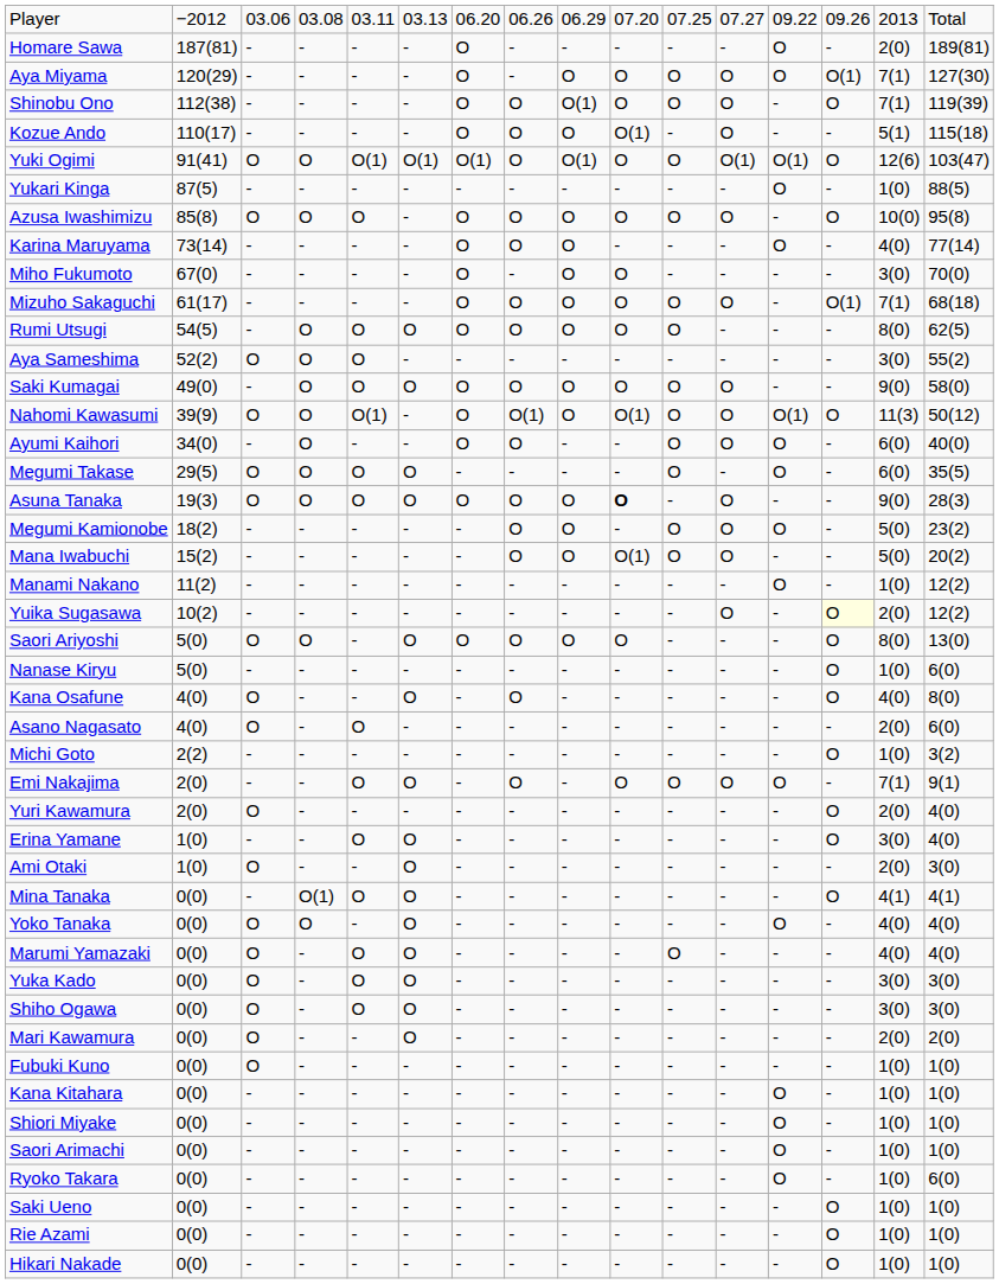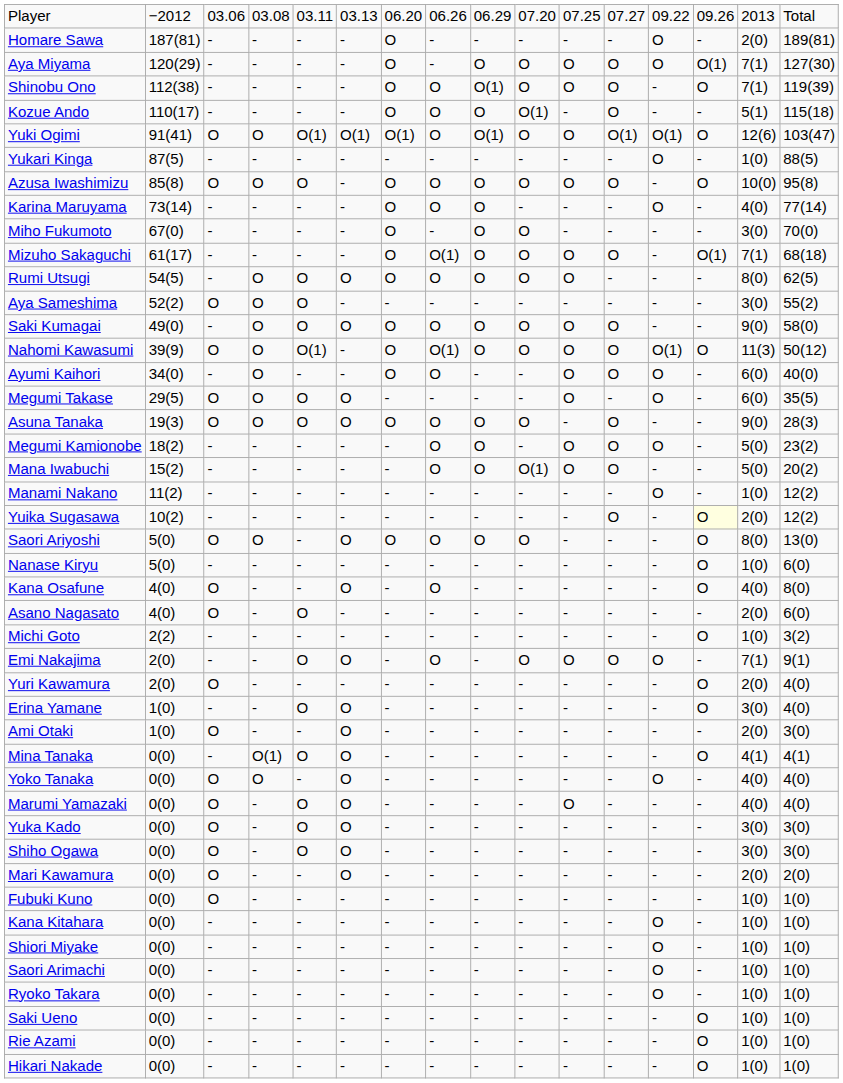 <table class="wikitable" style="text-align:left;">
 <tr>
 <td>Player</td>
 <td>−2012</td>
 <td>03.06</td>
 <td>03.08</td>
 <td>03.11</td>
 <td>03.13</td>
 <td>06.20</td>
 <td>06.26</td>
 <td>06.29</td>
 <td>07.20</td>
 <td>07.25</td>
 <td>07.27</td>
 <td>09.22</td>
 <td>09.26</td>
 <td>2013</td>
 <td>Total</td>
 </tr>
 <tr>
 <td><a href='#'>Homare Sawa</a></td>
 <td>187(81)</td>
 <td>-</td>
 <td>-</td>
 <td>-</td>
 <td>-</td>
 <td>O</td>
 <td>-</td>
 <td>-</td>
 <td>-</td>
 <td>-</td>
 <td>-</td>
 <td>O</td>
 <td>-</td>
 <td>2(0)</td>
 <td>189(81)</td>
 </tr>
 <tr>
 <td><a href='#'>Aya Miyama</a></td>
 <td>120(29)</td>
 <td>-</td>
 <td>-</td>
 <td>-</td>
 <td>-</td>
 <td>O</td>
 <td>-</td>
 <td>O</td>
 <td>O</td>
 <td>O</td>
 <td>O</td>
 <td>O</td>
 <td>O(1)</td>
 <td>7(1)</td>
 <td>127(30)</td>
 </tr>
 <tr>
 <td><a href='#'>Shinobu Ono</a></td>
 <td>112(38)</td>
 <td>-</td>
 <td>-</td>
 <td>-</td>
 <td>-</td>
 <td>O</td>
 <td>O</td>
 <td>O(1)</td>
 <td>O</td>
 <td>O</td>
 <td>O</td>
 <td>-</td>
 <td>O</td>
 <td>7(1)</td>
 <td>119(39)</td>
 </tr>
 <tr>
 <td><a href='#'>Kozue Ando</a></td>
 <td>110(17)</td>
 <td>-</td>
 <td>-</td>
 <td>-</td>
 <td>-</td>
 <td>O</td>
 <td>O</td>
 <td>O</td>
 <td>O(1)</td>
 <td>-</td>
 <td>O</td>
 <td>-</td>
 <td>-</td>
 <td>5(1)</td>
 <td>115(18)</td>
 </tr>
 <tr>
 <td><a href='#'>Yuki Ogimi</a></td>
 <td>91(41)</td>
 <td>O</td>
 <td>O</td>
 <td>O(1)</td>
 <td>O(1)</td>
 <td>O(1)</td>
 <td>O</td>
 <td>O(1)</td>
 <td>O</td>
 <td>O</td>
 <td>O(1)</td>
 <td>O(1)</td>
 <td>O</td>
 <td>12(6)</td>
 <td>103(47)</td>
 </tr>
 <tr>
 <td><a href='#'>Yukari Kinga</a></td>
 <td>87(5)</td>
 <td>-</td>
 <td>-</td>
 <td>-</td>
 <td>-</td>
 <td>-</td>
 <td>-</td>
 <td>-</td>
 <td>-</td>
 <td>-</td>
 <td>-</td>
 <td>O</td>
 <td>-</td>
 <td>1(0)</td>
 <td>88(5)</td>
 </tr>
 <tr>
 <td><a href='#'>Azusa Iwashimizu</a></td>
 <td>85(8)</td>
 <td>O</td>
 <td>O</td>
 <td>O</td>
 <td>-</td>
 <td>O</td>
 <td>O</td>
 <td>O</td>
 <td>O</td>
 <td>O</td>
 <td>O</td>
 <td>-</td>
 <td>O</td>
 <td>10(0)</td>
 <td>95(8)</td>
 </tr>
 <tr>
 <td><a href='#'>Karina Maruyama</a></td>
 <td>73(14)</td>
 <td>-</td>
 <td>-</td>
 <td>-</td>
 <td>-</td>
 <td>O</td>
 <td>O</td>
 <td>O</td>
 <td>-</td>
 <td>-</td>
 <td>-</td>
 <td>O</td>
 <td>-</td>
 <td>4(0)</td>
 <td>77(14)</td>
 </tr>
 <tr>
 <td><a href='#'>Miho Fukumoto</a></td>
 <td>67(0)</td>
 <td>-</td>
 <td>-</td>
 <td>-</td>
 <td>-</td>
 <td>O</td>
 <td>-</td>
 <td>O</td>
 <td>O</td>
 <td>-</td>
 <td>-</td>
 <td>-</td>
 <td>-</td>
 <td>3(0)</td>
 <td>70(0)</td>
 </tr>
 <tr>
 <td><a href='#'>Mizuho Sakaguchi</a></td>
 <td>61(17)</td>
 <td>-</td>
 <td>-</td>
 <td>-</td>
 <td>-</td>
 <td>O</td>
-<td>O</td>
+<td>O(1)</td>
 <td>O</td>
 <td>O</td>
 <td>O</td>
 <td>O</td>
 <td>-</td>
 <td>O(1)</td>
 <td>7(1)</td>
 <td>68(18)</td>
 </tr>
 <tr>
 <td><a href='#'>Rumi Utsugi</a></td>
 <td>54(5)</td>
 <td>-</td>
 <td>O</td>
 <td>O</td>
 <td>O</td>
 <td>O</td>
 <td>O</td>
 <td>O</td>
 <td>O</td>
 <td>O</td>
 <td>-</td>
 <td>-</td>
 <td>-</td>
 <td>8(0)</td>
 <td>62(5)</td>
 </tr>
 <tr>
 <td><a href='#'>Aya Sameshima</a></td>
 <td>52(2)</td>
 <td>O</td>
 <td>O</td>
 <td>O</td>
 <td>-</td>
 <td>-</td>
 <td>-</td>
 <td>-</td>
 <td>-</td>
 <td>-</td>
 <td>-</td>
 <td>-</td>
 <td>-</td>
 <td>3(0)</td>
 <td>55(2)</td>
 </tr>
 <tr>
 <td><a href='#'>Saki Kumagai</a></td>
 <td>49(0)</td>
 <td>-</td>
 <td>O</td>
 <td>O</td>
 <td>O</td>
 <td>O</td>
 <td>O</td>
 <td>O</td>
 <td>O</td>
 <td>O</td>
 <td>O</td>
 <td>-</td>
 <td>-</td>
 <td>9(0)</td>
 <td>58(0)</td>
 </tr>
 <tr>
 <td><a href='#'>Nahomi Kawasumi</a></td>
 <td>39(9)</td>
 <td>O</td>
 <td>O</td>
 <td>O(1)</td>
 <td>-</td>
 <td>O</td>
 <td>O(1)</td>
 <td>O</td>
-<td>O(1)</td>
+<td>O</td>
 <td>O</td>
 <td>O</td>
 <td>O(1)</td>
 <td>O</td>
 <td>11(3)</td>
 <td>50(12)</td>
 </tr>
 <tr>
 <td><a href='#'>Ayumi Kaihori</a></td>
 <td>34(0)</td>
 <td>-</td>
 <td>O</td>
 <td>-</td>
 <td>-</td>
 <td>O</td>
 <td>O</td>
 <td>-</td>
 <td>-</td>
 <td>O</td>
 <td>O</td>
 <td>O</td>
 <td>-</td>
 <td>6(0)</td>
 <td>40(0)</td>
 </tr>
 <tr>
 <td><a href='#'>Megumi Takase</a></td>
 <td>29(5)</td>
 <td>O</td>
 <td>O</td>
 <td>O</td>
 <td>O</td>
 <td>-</td>
 <td>-</td>
 <td>-</td>
 <td>-</td>
 <td>O</td>
 <td>-</td>
 <td>O</td>
 <td>-</td>
 <td>6(0)</td>
 <td>35(5)</td>
 </tr>
 <tr>
 <td><a href='#'>Asuna Tanaka</a></td>
 <td>19(3)</td>
 <td>O</td>
 <td>O</td>
 <td>O</td>
 <td>O</td>
 <td>O</td>
 <td>O</td>
 <td>O</td>
-<td><strong>O</strong></td>
+<td>O</td>
 <td>-</td>
 <td>O</td>
 <td>-</td>
 <td>-</td>
 <td>9(0)</td>
 <td>28(3)</td>
 </tr>
 <tr>
 <td><a href='#'>Megumi Kamionobe</a></td>
 <td>18(2)</td>
 <td>-</td>
 <td>-</td>
 <td>-</td>
 <td>-</td>
 <td>-</td>
 <td>O</td>
 <td>O</td>
 <td>-</td>
 <td>O</td>
 <td>O</td>
 <td>O</td>
 <td>-</td>
 <td>5(0)</td>
 <td>23(2)</td>
 </tr>
 <tr>
 <td><a href='#'>Mana Iwabuchi</a></td>
 <td>15(2)</td>
 <td>-</td>
 <td>-</td>
 <td>-</td>
 <td>-</td>
 <td>-</td>
 <td>O</td>
 <td>O</td>
 <td>O(1)</td>
 <td>O</td>
 <td>O</td>
 <td>-</td>
 <td>-</td>
 <td>5(0)</td>
 <td>20(2)</td>
 </tr>
 <tr>
 <td><a href='#'>Manami Nakano</a></td>
 <td>11(2)</td>
 <td>-</td>
 <td>-</td>
 <td>-</td>
 <td>-</td>
 <td>-</td>
 <td>-</td>
 <td>-</td>
 <td>-</td>
 <td>-</td>
 <td>-</td>
 <td>O</td>
 <td>-</td>
 <td>1(0)</td>
 <td>12(2)</td>
 </tr>
 <tr>
 <td><a href='#'>Yuika Sugasawa</a></td>
 <td>10(2)</td>
 <td>-</td>
 <td>-</td>
 <td>-</td>
 <td>-</td>
 <td>-</td>
 <td>-</td>
 <td>-</td>
 <td>-</td>
 <td>-</td>
 <td>O</td>
 <td>-</td>
 <td style="background: lightyellow;">O</td>
 <td>2(0)</td>
 <td>12(2)</td>
 </tr>
 <tr>
 <td><a href='#'>Saori Ariyoshi</a></td>
 <td>5(0)</td>
 <td>O</td>
 <td>O</td>
 <td>-</td>
 <td>O</td>
 <td>O</td>
 <td>O</td>
 <td>O</td>
 <td>O</td>
 <td>-</td>
 <td>-</td>
 <td>-</td>
 <td>O</td>
 <td>8(0)</td>
 <td>13(0)</td>
 </tr>
 <tr>
 <td><a href='#'>Nanase Kiryu</a></td>
 <td>5(0)</td>
 <td>-</td>
 <td>-</td>
 <td>-</td>
 <td>-</td>
 <td>-</td>
 <td>-</td>
 <td>-</td>
 <td>-</td>
 <td>-</td>
 <td>-</td>
 <td>-</td>
 <td>O</td>
 <td>1(0)</td>
 <td>6(0)</td>
 </tr>
 <tr>
 <td><a href='#'>Kana Osafune</a></td>
 <td>4(0)</td>
 <td>O</td>
 <td>-</td>
 <td>-</td>
 <td>O</td>
 <td>-</td>
 <td>O</td>
 <td>-</td>
 <td>-</td>
 <td>-</td>
 <td>-</td>
 <td>-</td>
 <td>O</td>
 <td>4(0)</td>
 <td>8(0)</td>
 </tr>
 <tr>
 <td><a href='#'>Asano Nagasato</a></td>
 <td>4(0)</td>
 <td>O</td>
 <td>-</td>
 <td>O</td>
 <td>-</td>
 <td>-</td>
 <td>-</td>
 <td>-</td>
 <td>-</td>
 <td>-</td>
 <td>-</td>
 <td>-</td>
 <td>-</td>
 <td>2(0)</td>
 <td>6(0)</td>
 </tr>
 <tr>
 <td><a href='#'>Michi Goto</a></td>
 <td>2(2)</td>
 <td>-</td>
 <td>-</td>
 <td>-</td>
 <td>-</td>
 <td>-</td>
 <td>-</td>
 <td>-</td>
 <td>-</td>
 <td>-</td>
 <td>-</td>
 <td>-</td>
 <td>O</td>
 <td>1(0)</td>
 <td>3(2)</td>
 </tr>
 <tr>
 <td><a href='#'>Emi Nakajima</a></td>
 <td>2(0)</td>
 <td>-</td>
 <td>-</td>
 <td>O</td>
 <td>O</td>
 <td>-</td>
 <td>O</td>
 <td>-</td>
 <td>O</td>
 <td>O</td>
 <td>O</td>
 <td>O</td>
 <td>-</td>
 <td>7(1)</td>
 <td>9(1)</td>
 </tr>
 <tr>
 <td><a href='#'>Yuri Kawamura</a></td>
 <td>2(0)</td>
 <td>O</td>
 <td>-</td>
 <td>-</td>
 <td>-</td>
 <td>-</td>
 <td>-</td>
 <td>-</td>
 <td>-</td>
 <td>-</td>
 <td>-</td>
 <td>-</td>
 <td>O</td>
 <td>2(0)</td>
 <td>4(0)</td>
 </tr>
 <tr>
 <td><a href='#'>Erina Yamane</a></td>
 <td>1(0)</td>
 <td>-</td>
 <td>-</td>
 <td>O</td>
 <td>O</td>
 <td>-</td>
 <td>-</td>
 <td>-</td>
 <td>-</td>
 <td>-</td>
 <td>-</td>
 <td>-</td>
 <td>O</td>
 <td>3(0)</td>
 <td>4(0)</td>
 </tr>
 <tr>
 <td><a href='#'>Ami Otaki</a></td>
 <td>1(0)</td>
 <td>O</td>
 <td>-</td>
 <td>-</td>
 <td>O</td>
 <td>-</td>
 <td>-</td>
 <td>-</td>
 <td>-</td>
 <td>-</td>
 <td>-</td>
 <td>-</td>
 <td>-</td>
 <td>2(0)</td>
 <td>3(0)</td>
 </tr>
 <tr>
 <td><a href='#'>Mina Tanaka</a></td>
 <td>0(0)</td>
 <td>-</td>
 <td>O(1)</td>
 <td>O</td>
 <td>O</td>
 <td>-</td>
 <td>-</td>
 <td>-</td>
 <td>-</td>
 <td>-</td>
 <td>-</td>
 <td>-</td>
 <td>O</td>
 <td>4(1)</td>
 <td>4(1)</td>
 </tr>
 <tr>
 <td><a href='#'>Yoko Tanaka</a></td>
 <td>0(0)</td>
 <td>O</td>
 <td>O</td>
 <td>-</td>
 <td>O</td>
 <td>-</td>
 <td>-</td>
 <td>-</td>
 <td>-</td>
 <td>-</td>
 <td>-</td>
 <td>O</td>
 <td>-</td>
 <td>4(0)</td>
 <td>4(0)</td>
 </tr>
 <tr>
 <td><a href='#'>Marumi Yamazaki</a></td>
 <td>0(0)</td>
 <td>O</td>
 <td>-</td>
 <td>O</td>
 <td>O</td>
 <td>-</td>
 <td>-</td>
 <td>-</td>
 <td>-</td>
 <td>O</td>
 <td>-</td>
 <td>-</td>
 <td>-</td>
 <td>4(0)</td>
 <td>4(0)</td>
 </tr>
 <tr>
 <td><a href='#'>Yuka Kado</a></td>
 <td>0(0)</td>
 <td>O</td>
 <td>-</td>
 <td>O</td>
 <td>O</td>
 <td>-</td>
 <td>-</td>
 <td>-</td>
 <td>-</td>
 <td>-</td>
 <td>-</td>
 <td>-</td>
 <td>-</td>
 <td>3(0)</td>
 <td>3(0)</td>
 </tr>
 <tr>
 <td><a href='#'>Shiho Ogawa</a></td>
 <td>0(0)</td>
 <td>O</td>
 <td>-</td>
 <td>O</td>
 <td>O</td>
 <td>-</td>
 <td>-</td>
 <td>-</td>
 <td>-</td>
 <td>-</td>
 <td>-</td>
 <td>-</td>
 <td>-</td>
 <td>3(0)</td>
 <td>3(0)</td>
 </tr>
 <tr>
 <td><a href='#'>Mari Kawamura</a></td>
 <td>0(0)</td>
 <td>O</td>
 <td>-</td>
 <td>-</td>
 <td>O</td>
 <td>-</td>
 <td>-</td>
 <td>-</td>
 <td>-</td>
 <td>-</td>
 <td>-</td>
 <td>-</td>
 <td>-</td>
 <td>2(0)</td>
 <td>2(0)</td>
 </tr>
 <tr>
 <td><a href='#'>Fubuki Kuno</a></td>
 <td>0(0)</td>
 <td>O</td>
 <td>-</td>
 <td>-</td>
 <td>-</td>
 <td>-</td>
 <td>-</td>
 <td>-</td>
 <td>-</td>
 <td>-</td>
 <td>-</td>
 <td>-</td>
 <td>-</td>
 <td>1(0)</td>
 <td>1(0)</td>
 </tr>
 <tr>
 <td><a href='#'>Kana Kitahara</a></td>
 <td>0(0)</td>
 <td>-</td>
 <td>-</td>
 <td>-</td>
 <td>-</td>
 <td>-</td>
 <td>-</td>
 <td>-</td>
 <td>-</td>
 <td>-</td>
 <td>-</td>
 <td>O</td>
 <td>-</td>
 <td>1(0)</td>
 <td>1(0)</td>
 </tr>
 <tr>
 <td><a href='#'>Shiori Miyake</a></td>
 <td>0(0)</td>
 <td>-</td>
 <td>-</td>
 <td>-</td>
 <td>-</td>
 <td>-</td>
 <td>-</td>
 <td>-</td>
 <td>-</td>
 <td>-</td>
 <td>-</td>
 <td>O</td>
 <td>-</td>
 <td>1(0)</td>
 <td>1(0)</td>
 </tr>
 <tr>
 <td><a href='#'>Saori Arimachi</a></td>
 <td>0(0)</td>
 <td>-</td>
 <td>-</td>
 <td>-</td>
 <td>-</td>
 <td>-</td>
 <td>-</td>
 <td>-</td>
 <td>-</td>
 <td>-</td>
 <td>-</td>
 <td>O</td>
 <td>-</td>
 <td>1(0)</td>
 <td>1(0)</td>
 </tr>
 <tr>
 <td><a href='#'>Ryoko Takara</a></td>
 <td>0(0)</td>
 <td>-</td>
 <td>-</td>
 <td>-</td>
 <td>-</td>
 <td>-</td>
 <td>-</td>
 <td>-</td>
 <td>-</td>
 <td>-</td>
 <td>-</td>
 <td>O</td>
 <td>-</td>
 <td>1(0)</td>
-<td>6(0)</td>
+<td>1(0)</td>
 </tr>
 <tr>
 <td><a href='#'>Saki Ueno</a></td>
 <td>0(0)</td>
 <td>-</td>
 <td>-</td>
 <td>-</td>
 <td>-</td>
 <td>-</td>
 <td>-</td>
 <td>-</td>
 <td>-</td>
 <td>-</td>
 <td>-</td>
 <td>-</td>
 <td>O</td>
 <td>1(0)</td>
 <td>1(0)</td>
 </tr>
 <tr>
 <td><a href='#'>Rie Azami</a></td>
 <td>0(0)</td>
 <td>-</td>
 <td>-</td>
 <td>-</td>
 <td>-</td>
 <td>-</td>
 <td>-</td>
 <td>-</td>
 <td>-</td>
 <td>-</td>
 <td>-</td>
 <td>-</td>
 <td>O</td>
 <td>1(0)</td>
 <td>1(0)</td>
 </tr>
 <tr>
 <td><a href='#'>Hikari Nakade</a></td>
 <td>0(0)</td>
 <td>-</td>
 <td>-</td>
 <td>-</td>
 <td>-</td>
 <td>-</td>
 <td>-</td>
 <td>-</td>
 <td>-</td>
 <td>-</td>
 <td>-</td>
 <td>-</td>
 <td>O</td>
 <td>1(0)</td>
 <td>1(0)</td>
 </tr>
 </table>
